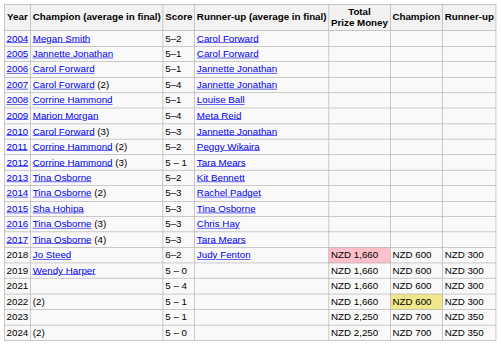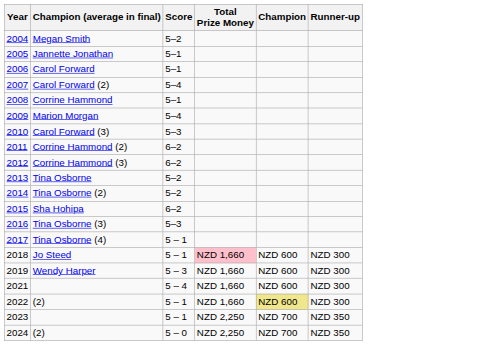 <table class="wikitable">
 <tr>
 <th>Year</th>
 <th>Champion (average in final)</th>
 <th>Score</th>
-<th>Runner-up (average in final)</th>
 <th>Total<br>Prize Money</th>
 <th>Champion</th>
 <th>Runner-up</th>
 </tr>
 <tr>
 <td><a href='#'>2004</a></td>
 <td> <a href='#'>Megan Smith</a></td>
 <td>5–2</td>
-<td> <a href='#'>Carol Forward</a></td>
 <td></td>
 <td></td>
 <td></td>
 </tr>
 <tr>
 <td><a href='#'>2005</a></td>
 <td> <a href='#'>Jannette Jonathan</a></td>
 <td>5–1</td>
-<td> <a href='#'>Carol Forward</a></td>
 <td></td>
 <td></td>
 <td></td>
 </tr>
 <tr>
 <td><a href='#'>2006</a></td>
 <td> <a href='#'>Carol Forward</a></td>
 <td>5–1</td>
-<td> <a href='#'>Jannette Jonathan</a></td>
 <td></td>
 <td></td>
 <td></td>
 </tr>
 <tr>
 <td><a href='#'>2007</a></td>
 <td> <a href='#'>Carol Forward</a> (2)</td>
 <td>5–4</td>
-<td> <a href='#'>Jannette Jonathan</a></td>
 <td></td>
 <td></td>
 <td></td>
 </tr>
 <tr>
 <td><a href='#'>2008</a></td>
 <td> <a href='#'>Corrine Hammond</a></td>
 <td>5–1</td>
-<td> <a href='#'>Louise Ball</a></td>
 <td></td>
 <td></td>
 <td></td>
 </tr>
 <tr>
 <td><a href='#'>2009</a></td>
 <td> <a href='#'>Marion Morgan</a></td>
 <td>5–4</td>
-<td> <a href='#'>Meta Reid</a></td>
 <td></td>
 <td></td>
 <td></td>
 </tr>
 <tr>
 <td><a href='#'>2010</a></td>
 <td> <a href='#'>Carol Forward</a> (3)</td>
 <td>5–3</td>
-<td> <a href='#'>Jannette Jonathan</a></td>
 <td></td>
 <td></td>
 <td></td>
 </tr>
 <tr>
 <td><a href='#'>2011</a></td>
 <td> <a href='#'>Corrine Hammond</a> (2)</td>
-<td>5–2</td>
-<td> <a href='#'>Peggy Wikaira</a></td>
+<td>6–2</td>
 <td></td>
 <td></td>
 <td></td>
 </tr>
 <tr>
 <td><a href='#'>2012</a></td>
 <td> <a href='#'>Corrine Hammond</a> (3)</td>
-<td>5 – 1</td>
-<td> <a href='#'>Tara Mears</a></td>
+<td>6–2</td>
 <td></td>
 <td></td>
 <td></td>
 </tr>
 <tr>
 <td><a href='#'>2013</a></td>
 <td> <a href='#'>Tina Osborne</a></td>
 <td>5–2</td>
-<td> <a href='#'>Kit Bennett</a></td>
 <td></td>
 <td></td>
 <td></td>
 </tr>
 <tr>
 <td><a href='#'>2014</a></td>
 <td> <a href='#'>Tina Osborne</a> (2)</td>
-<td>5–3</td>
-<td> <a href='#'>Rachel Padget</a></td>
+<td>5–2</td>
 <td></td>
 <td></td>
 <td></td>
 </tr>
 <tr>
 <td><a href='#'>2015</a></td>
 <td> <a href='#'>Sha Hohipa</a></td>
-<td>5–3</td>
-<td> <a href='#'>Tina Osborne</a></td>
+<td>6–2</td>
 <td></td>
 <td></td>
 <td></td>
 </tr>
 <tr>
 <td><a href='#'>2016</a></td>
 <td> <a href='#'>Tina Osborne</a> (3)</td>
 <td>5–3</td>
-<td> <a href='#'>Chris Hay</a></td>
 <td></td>
 <td></td>
 <td></td>
 </tr>
 <tr>
 <td><a href='#'>2017</a></td>
 <td> <a href='#'>Tina Osborne</a> (4)</td>
-<td>5–3</td>
-<td> <a href='#'>Tara Mears</a></td>
+<td>5 – 1</td>
 <td></td>
 <td></td>
 <td></td>
 </tr>
 <tr>
 <td>2018</td>
 <td> <a href='#'>Jo Steed</a></td>
-<td>6–2</td>
-<td> <a href='#'>Judy Fenton</a></td>
+<td>5 – 1</td>
 <td style="background: pink;">NZD 1,660</td>
 <td>NZD 600</td>
 <td>NZD 300</td>
 </tr>
 <tr>
 <td>2019</td>
 <td> <a href='#'>Wendy Harper</a></td>
-<td>5 – 0</td>
-<td></td>
+<td>5 – 3</td>
 <td>NZD 1,660</td>
 <td>NZD 600</td>
 <td>NZD 300</td>
 </tr>
 <tr>
 <td>2021</td>
 <td></td>
 <td>5 – 4</td>
-<td></td>
 <td>NZD 1,660</td>
 <td>NZD 600</td>
 <td>NZD 300</td>
 </tr>
 <tr>
 <td>2022</td>
 <td> (2)</td>
 <td>5 – 1</td>
-<td></td>
 <td>NZD 1,660</td>
 <td style="background: khaki;">NZD 600</td>
 <td>NZD 300</td>
 </tr>
 <tr>
 <td>2023</td>
 <td></td>
 <td>5 – 1</td>
-<td></td>
 <td>NZD 2,250</td>
 <td>NZD 700</td>
 <td>NZD 350</td>
 </tr>
 <tr>
 <td>2024</td>
 <td> (2)</td>
 <td>5 – 0</td>
-<td></td>
 <td>NZD 2,250</td>
 <td>NZD 700</td>
 <td>NZD 350</td>
 </tr>
 </table>
